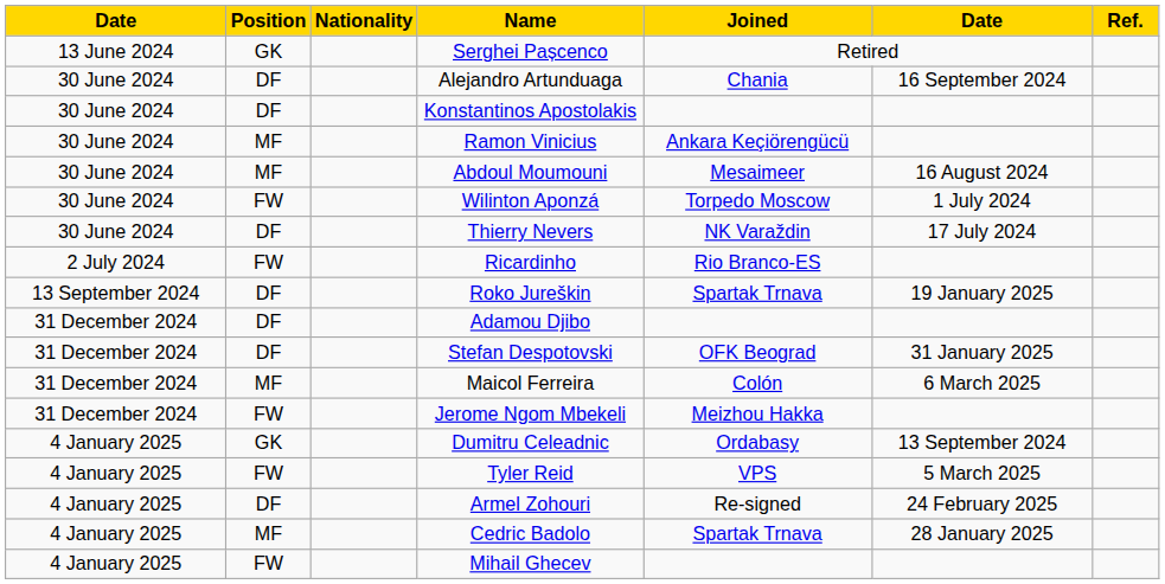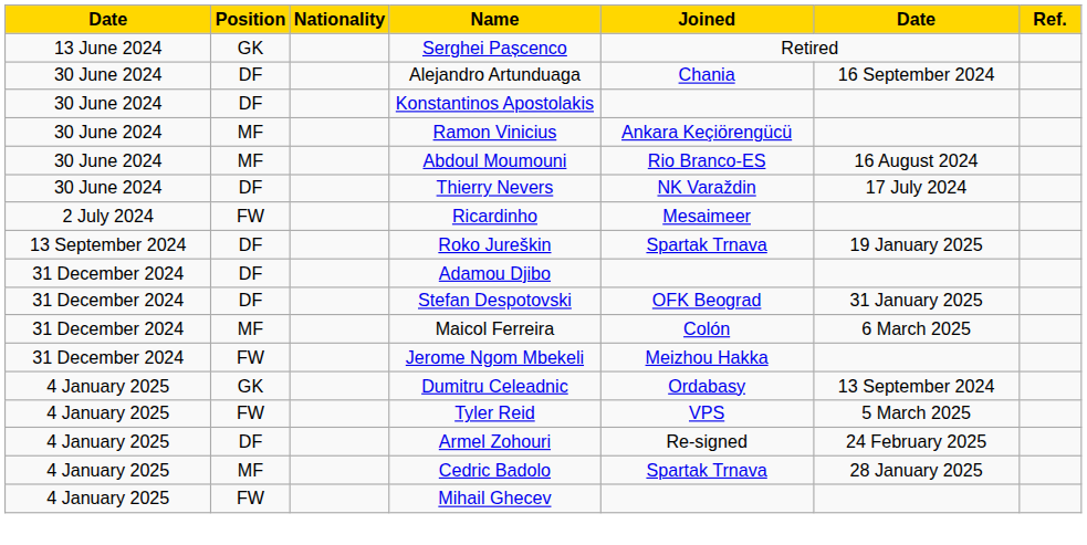 <table class="wikitable"  style="text-align:center; font-size:90%; ">
 <tr>
 <th style="background:gold; color:black; width:200px;">Date</th>
 <th style="background:gold; color:black; width:50px;">Position</th>
 <th style="background:gold; color:black; width:50px;">Nationality</th>
 <th style="background:gold; color:black; width:200px;">Name</th>
 <th style="background:gold; color:black; width:200px;">Joined</th>
 <th style="background:gold; color:black; width:200px;">Date</th>
 <th style="background:gold; color:black; width:50px;">Ref.</th>
 </tr>
 <tr>
 <td>13 June 2024</td>
 <td>GK</td>
 <td></td>
 <td><a href='#'>Serghei Pașcenco</a></td>
 <td colspan="2">Retired</td>
 <td></td>
 </tr>
 <tr>
 <td>30 June 2024</td>
 <td>DF</td>
 <td></td>
 <td>Alejandro Artunduaga</td>
 <td><a href='#'>Chania</a></td>
 <td>16 September 2024</td>
 <td></td>
 </tr>
 <tr>
 <td>30 June 2024</td>
 <td>DF</td>
 <td></td>
 <td><a href='#'>Konstantinos Apostolakis</a></td>
 <td></td>
 <td></td>
 <td></td>
 </tr>
 <tr>
 <td>30 June 2024</td>
 <td>MF</td>
 <td></td>
 <td><a href='#'>Ramon Vinicius</a></td>
 <td><a href='#'>Ankara Keçiörengücü</a></td>
 <td></td>
 <td></td>
 </tr>
 <tr>
 <td>30 June 2024</td>
 <td>MF</td>
 <td></td>
 <td><a href='#'>Abdoul Moumouni</a></td>
-<td><a href='#'>Mesaimeer</a></td>
+<td><a href='#'>Rio Branco-ES</a></td>
 <td>16 August 2024</td>
-<td></td>
-</tr>
-<tr>
-<td>30 June 2024</td>
-<td>FW</td>
-<td></td>
-<td><a href='#'>Wilinton Aponzá</a></td>
-<td><a href='#'>Torpedo Moscow</a></td>
-<td>1 July 2024</td>
 <td></td>
 </tr>
 <tr>
 <td>30 June 2024</td>
 <td>DF</td>
 <td></td>
 <td><a href='#'>Thierry Nevers</a></td>
 <td><a href='#'>NK Varaždin</a></td>
 <td>17 July 2024</td>
 <td></td>
 </tr>
 <tr>
 <td>2 July 2024</td>
 <td>FW</td>
 <td></td>
 <td><a href='#'>Ricardinho</a></td>
-<td><a href='#'>Rio Branco-ES</a></td>
+<td><a href='#'>Mesaimeer</a></td>
 <td></td>
 <td></td>
 </tr>
 <tr>
 <td>13 September 2024</td>
 <td>DF</td>
 <td></td>
 <td><a href='#'>Roko Jureškin</a></td>
 <td><a href='#'>Spartak Trnava</a></td>
 <td>19 January 2025</td>
 <td></td>
 </tr>
 <tr>
 <td>31 December 2024</td>
 <td>DF</td>
 <td></td>
 <td><a href='#'>Adamou Djibo</a></td>
 <td></td>
 <td></td>
 <td></td>
 </tr>
 <tr>
 <td>31 December 2024</td>
 <td>DF</td>
 <td></td>
 <td><a href='#'>Stefan Despotovski</a></td>
 <td><a href='#'>OFK Beograd</a></td>
 <td>31 January 2025</td>
 <td></td>
 </tr>
 <tr>
 <td>31 December 2024</td>
 <td>MF</td>
 <td></td>
 <td>Maicol Ferreira</td>
 <td><a href='#'>Colón</a></td>
 <td>6 March 2025</td>
 <td></td>
 </tr>
 <tr>
 <td>31 December 2024</td>
 <td>FW</td>
 <td></td>
 <td><a href='#'>Jerome Ngom Mbekeli</a></td>
 <td><a href='#'>Meizhou Hakka</a></td>
 <td></td>
 <td></td>
 </tr>
 <tr>
 <td>4 January 2025</td>
 <td>GK</td>
 <td></td>
 <td><a href='#'>Dumitru Celeadnic</a></td>
 <td><a href='#'>Ordabasy</a></td>
 <td>13 September 2024</td>
 <td></td>
 </tr>
 <tr>
 <td>4 January 2025</td>
 <td>FW</td>
 <td></td>
 <td><a href='#'>Tyler Reid</a></td>
 <td><a href='#'>VPS</a></td>
 <td>5 March 2025</td>
 <td></td>
 </tr>
 <tr>
 <td>4 January 2025</td>
 <td>DF</td>
 <td></td>
 <td><a href='#'>Armel Zohouri</a></td>
 <td>Re-signed</td>
 <td>24 February 2025</td>
 <td></td>
 </tr>
 <tr>
 <td>4 January 2025</td>
 <td>MF</td>
 <td></td>
 <td><a href='#'>Cedric Badolo</a></td>
 <td><a href='#'>Spartak Trnava</a></td>
 <td>28 January 2025</td>
 <td></td>
 </tr>
 <tr>
 <td>4 January 2025</td>
 <td>FW</td>
 <td></td>
 <td><a href='#'>Mihail Ghecev</a></td>
 <td></td>
 <td></td>
 <td></td>
 </tr>
 </table>
